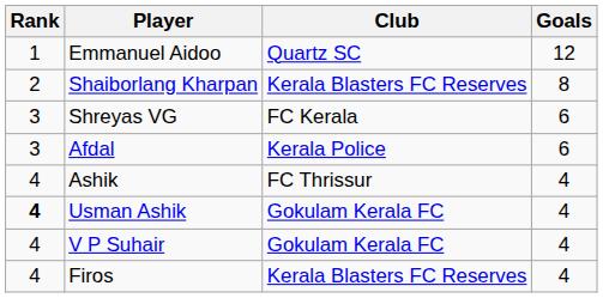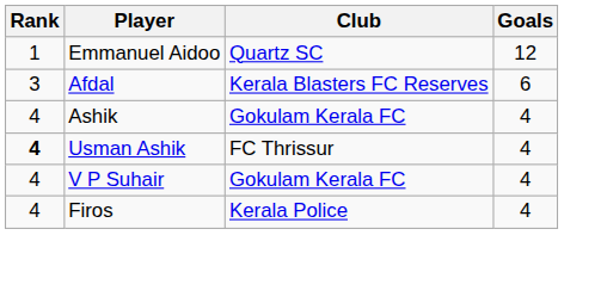 <table class="wikitable sortable" style="text-align:center">
 <tr>
 <th>Rank</th>
 <th>Player</th>
 <th>Club</th>
 <th>Goals</th>
 </tr>
 <tr>
 <td>1</td>
 <td align="left"> Emmanuel Aidoo</td>
 <td align="left"><a href='#'>Quartz SC</a></td>
 <td>12</td>
 </tr>
 <tr>
-<td>2</td>
-<td align="left"> <a href='#'>Shaiborlang Kharpan</a></td>
-<td align="left"><a href='#'>Kerala Blasters FC Reserves</a></td>
-<td>8</td>
-</tr>
-<tr>
-<td>3</td>
-<td align="left"> Shreyas VG</td>
-<td align="left">FC Kerala</td>
-<td>6</td>
-</tr>
-<tr>
 <td>3</td>
 <td align="left"> <a href='#'>Afdal</a></td>
-<td align="left"><a href='#'>Kerala Police</a></td>
+<td align="left"><a href='#'>Kerala Blasters FC Reserves</a></td>
 <td>6</td>
 </tr>
 <tr>
 <td>4</td>
 <td align="left"> Ashik</td>
-<td align="left">FC Thrissur</td>
+<td align="left"><a href='#'>Gokulam Kerala FC</a></td>
 <td>4</td>
 </tr>
 <tr>
 <td><strong>4</strong></td>
 <td align="left"> <a href='#'>Usman Ashik</a></td>
-<td align="left"><a href='#'>Gokulam Kerala FC</a></td>
+<td align="left">FC Thrissur</td>
 <td>4</td>
 </tr>
 <tr>
 <td>4</td>
 <td align="left"> <a href='#'>V P Suhair</a></td>
 <td align="left"><a href='#'>Gokulam Kerala FC</a></td>
 <td>4</td>
 </tr>
 <tr>
 <td>4</td>
 <td align="left"> Firos</td>
-<td align="left"><a href='#'>Kerala Blasters FC Reserves</a></td>
+<td align="left"><a href='#'>Kerala Police</a></td>
 <td>4</td>
 </tr>
 </table>
